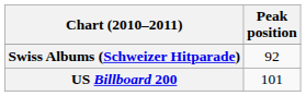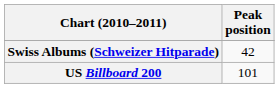 <table class="wikitable plainrowheaders" style="text-align:center">
 <tr>
 <th scope="col">Chart (2010–2011)</th>
 <th scope="col">Peak<br>position</th>
 </tr>
 <tr>
 </tr>
 <tr>
 <th scope="row">Swiss Albums (<a href='#'>Schweizer Hitparade</a>)<br></th>
-<td>92</td>
+<td>42</td>
 </tr>
 <tr>
 <th scope="row">US <a href='#'><em>Billboard</em> 200</a></th>
 <td>101</td>
 </tr>
 </table>
